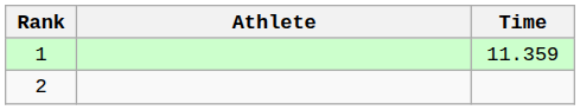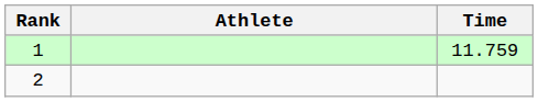 <table class=wikitable style="text-align:center">
 <tr>
 <th width=40>Rank</th>
 <th width=250>Athlete</th>
 <th width=60>Time</th>
 </tr>
 <tr bgcolor=ccffcc>
 <td>1</td>
 <td align=left></td>
-<td>11.359</td>
+<td>11.759</td>
 </tr>
 <tr>
 <td>2</td>
 <td align=left></td>
 <td></td>
 </tr>
 </table>
